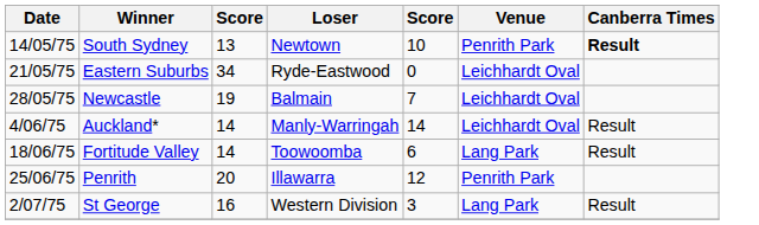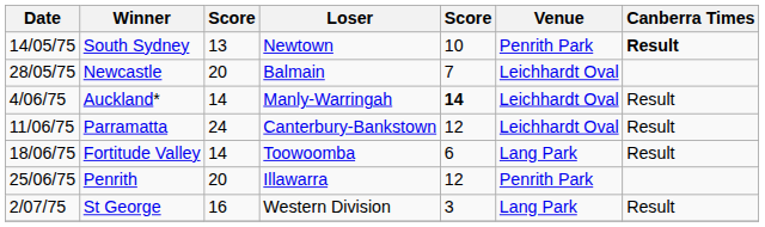 <table class="wikitable">
 <tr>
 <th>Date</th>
 <th>Winner</th>
 <th>Score</th>
 <th>Loser</th>
 <th>Score</th>
 <th>Venue</th>
 <th>Canberra Times</th>
 </tr>
 <tr>
 <td>14/05/75</td>
 <td> <a href='#'>South Sydney</a></td>
 <td>13</td>
 <td> <a href='#'>Newtown</a></td>
 <td>10</td>
 <td><a href='#'>Penrith Park</a></td>
 <td><strong>Result</strong></td>
 </tr>
 <tr>
-<td>21/05/75</td>
-<td> <a href='#'>Eastern Suburbs</a></td>
-<td>34</td>
-<td>Ryde-Eastwood</td>
-<td>0</td>
-<td><a href='#'>Leichhardt Oval</a></td>
-<td></td>
-</tr>
-<tr>
 <td>28/05/75</td>
 <td> <a href='#'>Newcastle</a></td>
-<td>19</td>
+<td>20</td>
 <td> <a href='#'>Balmain</a></td>
 <td>7</td>
 <td><a href='#'>Leichhardt Oval</a></td>
 <td></td>
 </tr>
 <tr>
 <td>4/06/75</td>
 <td> <a href='#'>Auckland</a>*</td>
 <td>14</td>
 <td> <a href='#'>Manly-Warringah</a></td>
-<td>14</td>
+<td><strong>14</strong></td>
+<td><a href='#'>Leichhardt Oval</a></td>
+<td>Result</td>
+</tr>
+<tr>
+<td>11/06/75</td>
+<td> <a href='#'>Parramatta</a></td>
+<td>24</td>
+<td> <a href='#'>Canterbury-Bankstown</a></td>
+<td>12</td>
 <td><a href='#'>Leichhardt Oval</a></td>
 <td>Result</td>
 </tr>
 <tr>
 <td>18/06/75</td>
 <td> <a href='#'>Fortitude Valley</a></td>
 <td>14</td>
 <td> <a href='#'>Toowoomba</a></td>
 <td>6</td>
 <td><a href='#'>Lang Park</a></td>
 <td>Result</td>
 </tr>
 <tr>
 <td>25/06/75</td>
 <td> <a href='#'>Penrith</a></td>
 <td>20</td>
 <td> <a href='#'>Illawarra</a></td>
 <td>12</td>
 <td><a href='#'>Penrith Park</a></td>
 <td></td>
 </tr>
 <tr>
 <td>2/07/75</td>
 <td> <a href='#'>St George</a></td>
 <td>16</td>
 <td> Western Division</td>
 <td>3</td>
 <td><a href='#'>Lang Park</a></td>
 <td>Result</td>
 </tr>
 <tr>
 </tr>
 </table>
